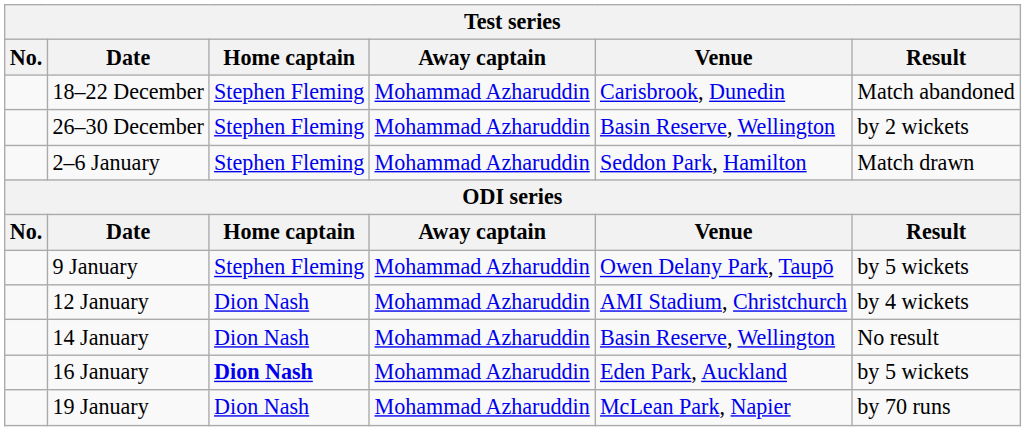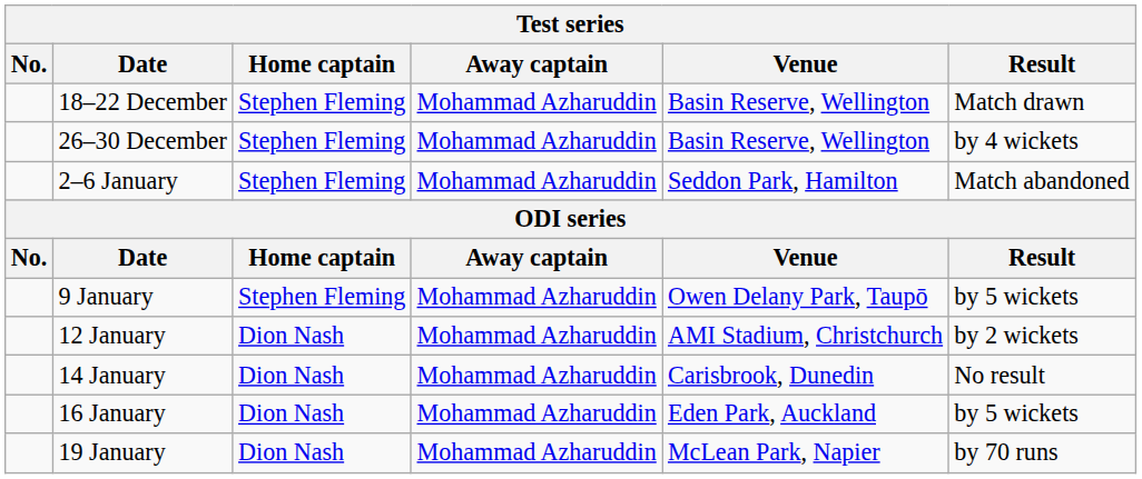 <table class="wikitable">
 <tr>
 <th colspan="9">Test series</th>
 </tr>
 <tr>
 <th>No.</th>
 <th>Date</th>
 <th>Home captain</th>
 <th>Away captain</th>
 <th>Venue</th>
 <th>Result</th>
 </tr>
 <tr>
 <td></td>
 <td>18–22 December</td>
 <td><a href='#'>Stephen Fleming</a></td>
 <td><a href='#'>Mohammad Azharuddin</a></td>
-<td><a href='#'>Carisbrook</a>, <a href='#'>Dunedin</a></td>
-<td>Match abandoned</td>
+<td><a href='#'>Basin Reserve</a>, <a href='#'>Wellington</a></td>
+<td>Match drawn</td>
 </tr>
 <tr>
 <td></td>
 <td>26–30 December</td>
 <td><a href='#'>Stephen Fleming</a></td>
 <td><a href='#'>Mohammad Azharuddin</a></td>
 <td><a href='#'>Basin Reserve</a>, <a href='#'>Wellington</a></td>
-<td> by 2 wickets</td>
+<td> by 4 wickets</td>
 </tr>
 <tr>
 <td></td>
 <td>2–6 January</td>
 <td><a href='#'>Stephen Fleming</a></td>
 <td><a href='#'>Mohammad Azharuddin</a></td>
 <td><a href='#'>Seddon Park</a>, <a href='#'>Hamilton</a></td>
-<td>Match drawn</td>
+<td>Match abandoned</td>
 </tr>
 <tr>
 <th colspan="9">ODI series</th>
 </tr>
 <tr>
 <th>No.</th>
 <th>Date</th>
 <th>Home captain</th>
 <th>Away captain</th>
 <th>Venue</th>
 <th>Result</th>
 </tr>
 <tr>
 <td></td>
 <td>9 January</td>
 <td><a href='#'>Stephen Fleming</a></td>
 <td><a href='#'>Mohammad Azharuddin</a></td>
 <td><a href='#'>Owen Delany Park</a>, <a href='#'>Taupō</a></td>
 <td> by 5 wickets</td>
 </tr>
 <tr>
 <td></td>
 <td>12 January</td>
 <td><a href='#'>Dion Nash</a></td>
 <td><a href='#'>Mohammad Azharuddin</a></td>
 <td><a href='#'>AMI Stadium</a>, <a href='#'>Christchurch</a></td>
-<td> by 4 wickets</td>
+<td> by 2 wickets</td>
 </tr>
 <tr>
 <td></td>
 <td>14 January</td>
 <td><a href='#'>Dion Nash</a></td>
 <td><a href='#'>Mohammad Azharuddin</a></td>
-<td><a href='#'>Basin Reserve</a>, <a href='#'>Wellington</a></td>
+<td><a href='#'>Carisbrook</a>, <a href='#'>Dunedin</a></td>
 <td>No result</td>
 </tr>
 <tr>
 <td></td>
 <td>16 January</td>
-<td><strong><a href='#'>Dion Nash</a></strong></td>
+<td><a href='#'>Dion Nash</a></td>
 <td><a href='#'>Mohammad Azharuddin</a></td>
 <td><a href='#'>Eden Park</a>, <a href='#'>Auckland</a></td>
 <td> by 5 wickets</td>
 </tr>
 <tr>
 <td></td>
 <td>19 January</td>
 <td><a href='#'>Dion Nash</a></td>
 <td><a href='#'>Mohammad Azharuddin</a></td>
 <td><a href='#'>McLean Park</a>, <a href='#'>Napier</a></td>
 <td> by 70 runs</td>
 </tr>
 </table>
